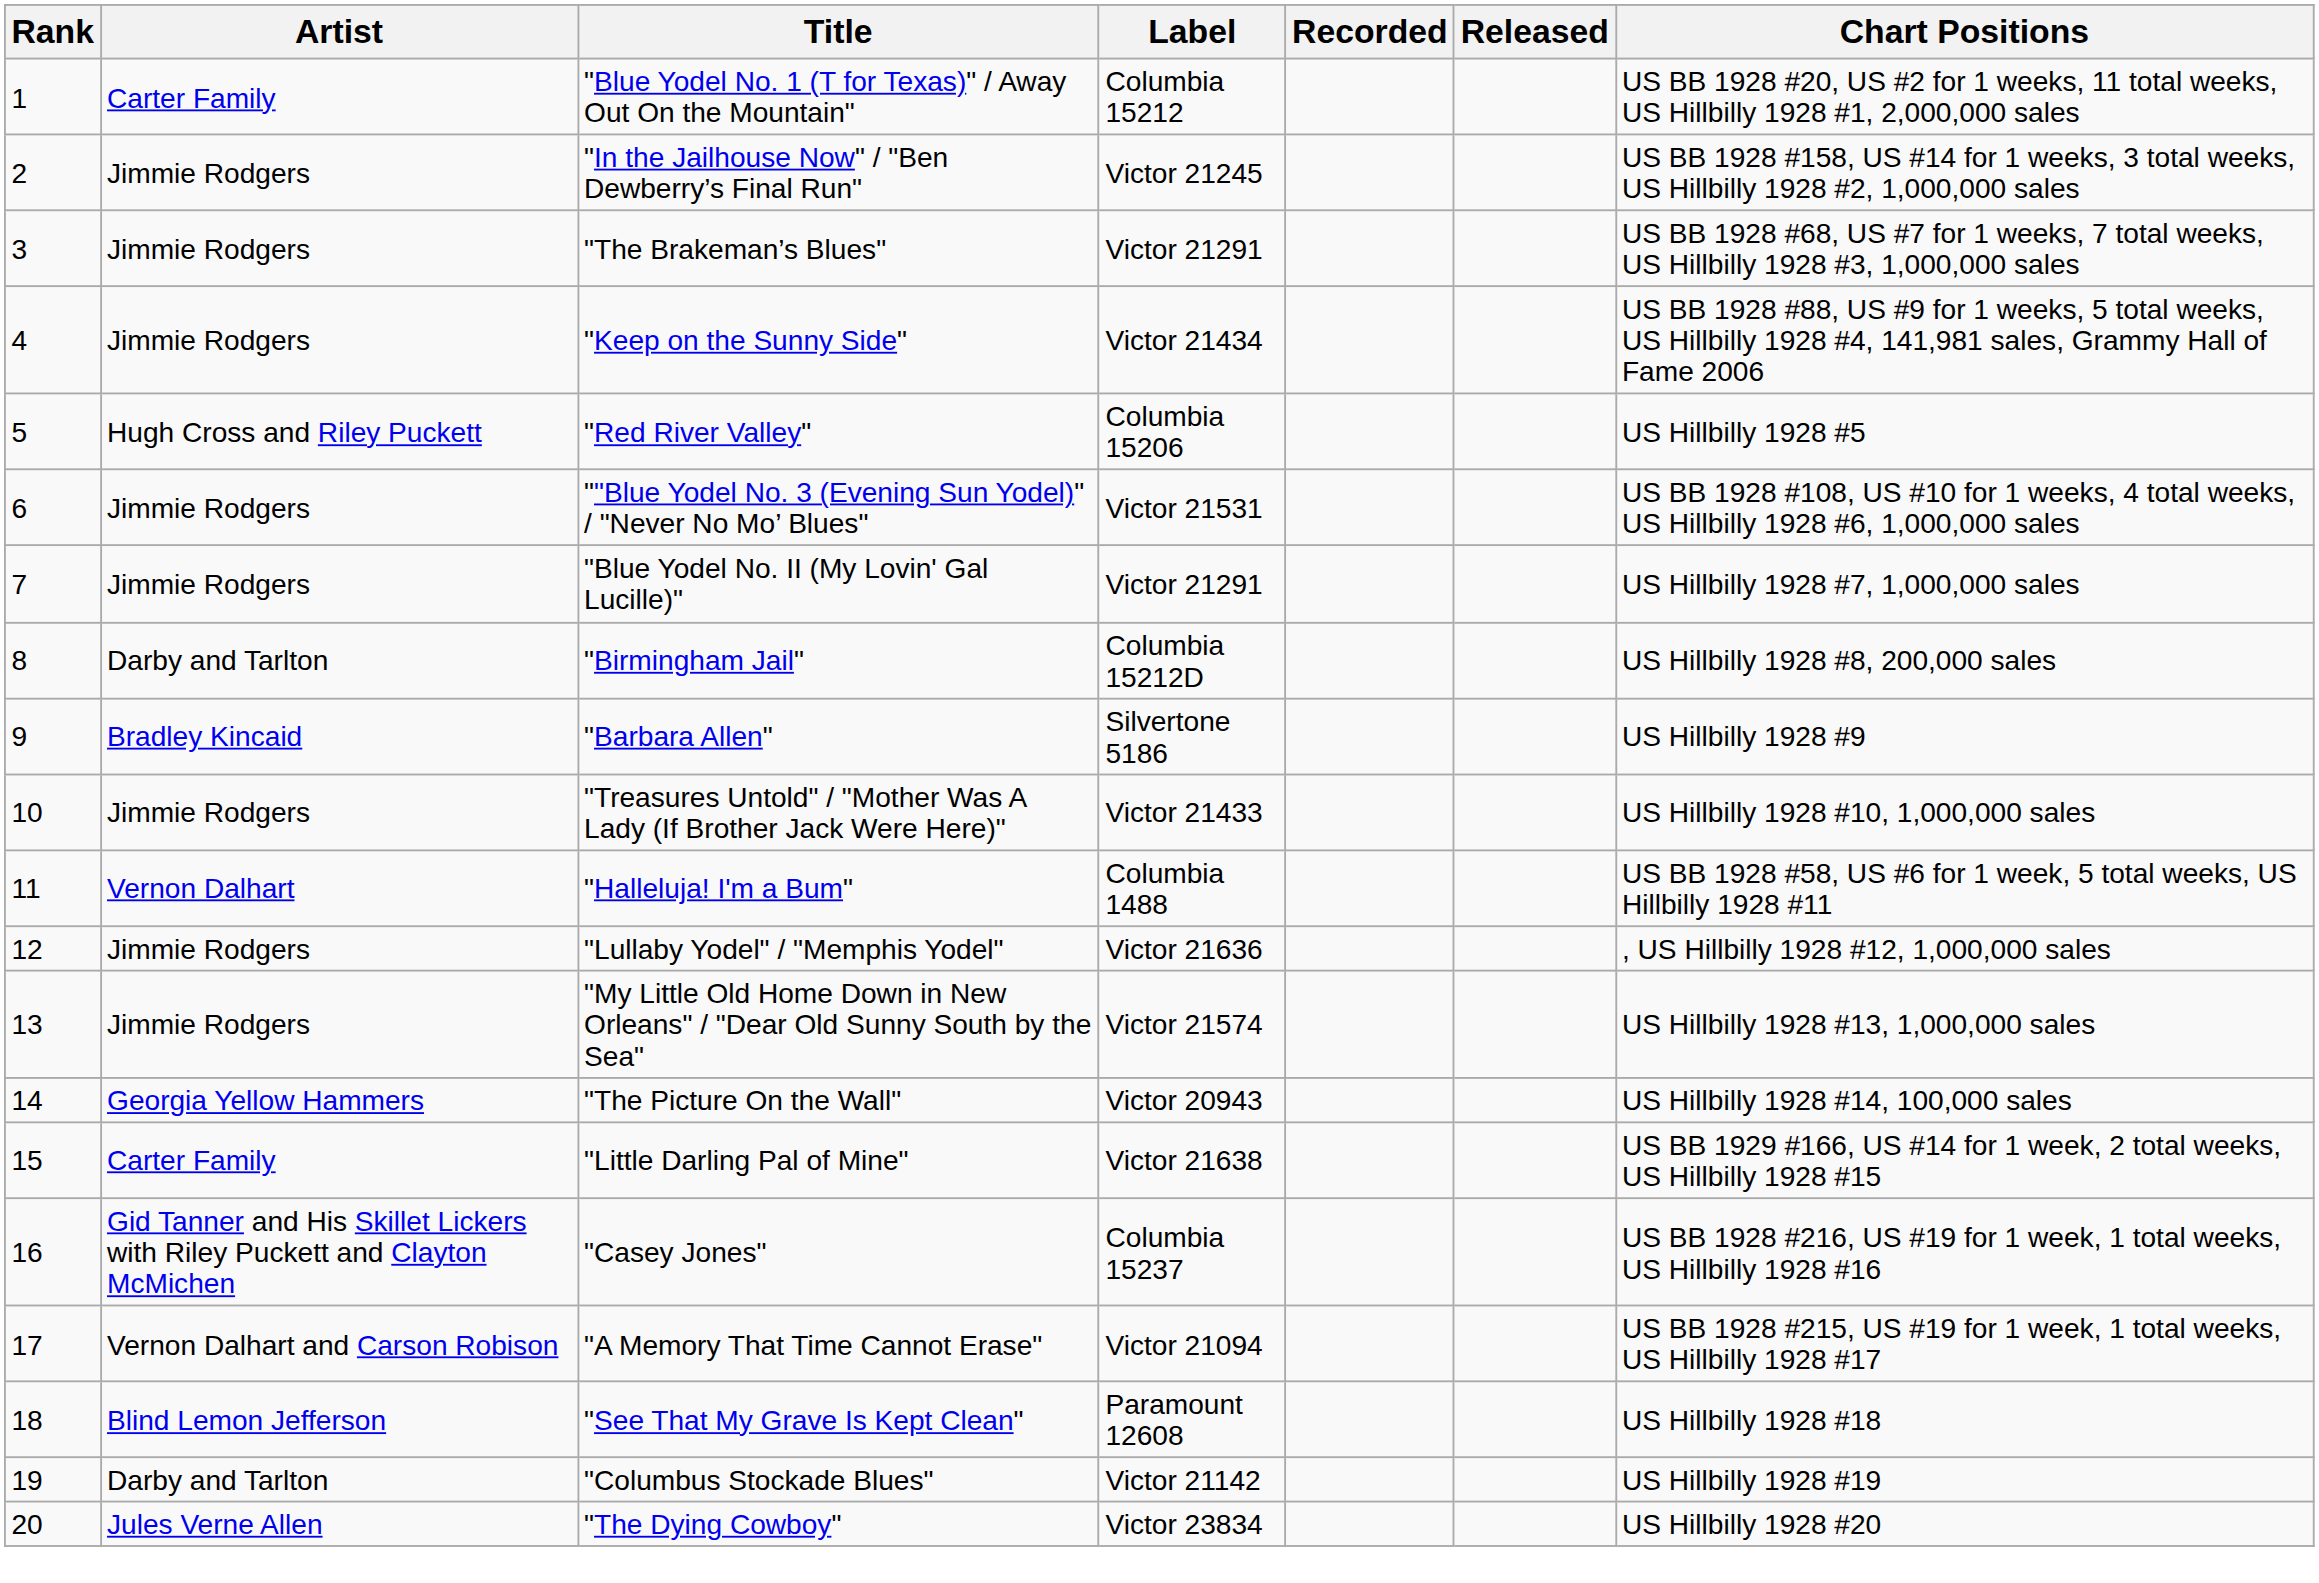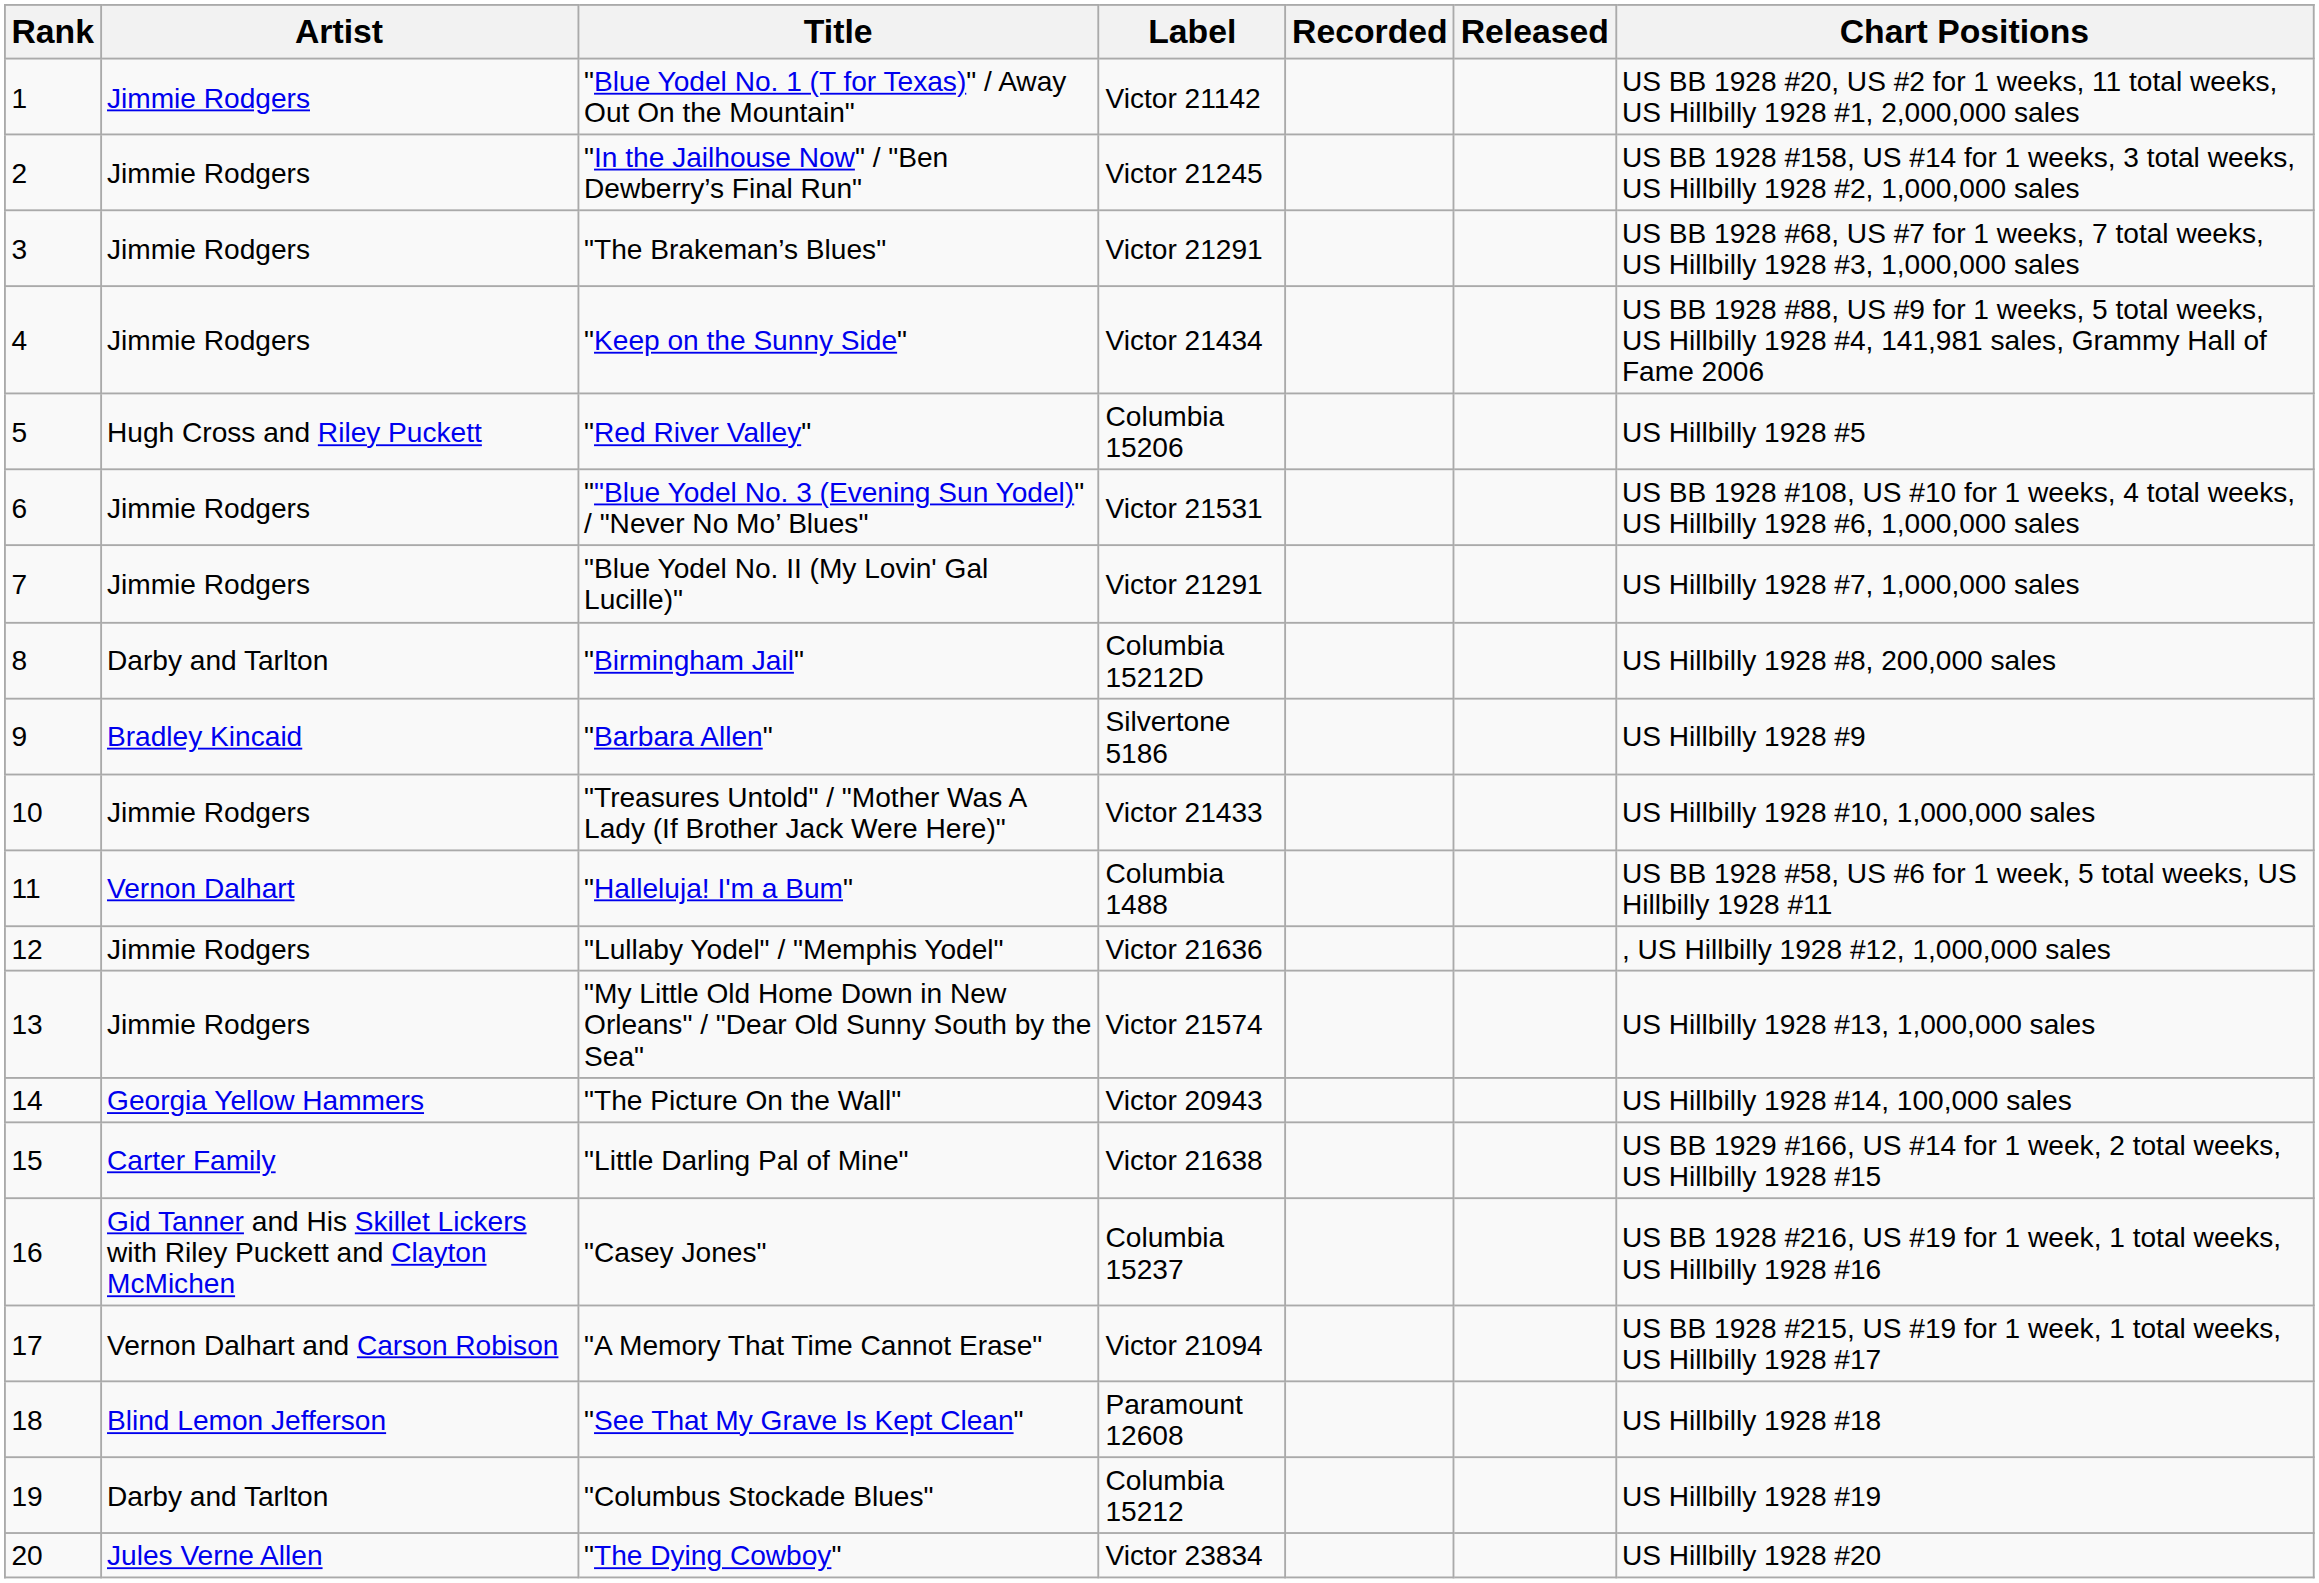 <table class="wikitable" style="font-size:95%;">
 <tr>
 <th><big>Rank</big></th>
 <th><big>Artist</big></th>
 <th><big>Title</big></th>
 <th><big>Label</big></th>
 <th><big>Recorded</big></th>
 <th><big>Released</big></th>
 <th><big>Chart Positions</big></th>
 </tr>
 <tr>
 <td>1</td>
-<td><a href='#'>Carter Family</a></td>
+<td><a href='#'>Jimmie Rodgers</a></td>
 <td>"<a href='#'>Blue Yodel No. 1 (T for Texas)</a>" / Away Out On the Mountain"</td>
-<td>Columbia 15212</td>
+<td>Victor 21142</td>
 <td></td>
 <td></td>
 <td>US BB 1928 #20, US #2 for 1 weeks, 11 total weeks, US Hillbilly 1928 #1, 2,000,000 sales</td>
 </tr>
 <tr>
 <td>2</td>
 <td>Jimmie Rodgers</td>
 <td>"<a href='#'>In the Jailhouse Now</a>" / "Ben Dewberry’s Final Run"</td>
 <td>Victor 21245</td>
 <td></td>
 <td></td>
 <td>US BB 1928 #158, US #14 for 1 weeks, 3 total weeks, US Hillbilly 1928 #2, 1,000,000 sales</td>
 </tr>
 <tr>
 <td>3</td>
 <td>Jimmie Rodgers</td>
 <td>"The Brakeman’s Blues"</td>
 <td>Victor 21291</td>
 <td></td>
 <td></td>
 <td>US BB 1928 #68, US #7 for 1 weeks, 7 total weeks, US Hillbilly 1928 #3, 1,000,000 sales</td>
 </tr>
 <tr>
 <td>4</td>
 <td>Jimmie Rodgers</td>
 <td>"<a href='#'>Keep on the Sunny Side</a>"</td>
 <td>Victor 21434</td>
 <td></td>
 <td></td>
 <td>US BB 1928 #88, US #9 for 1 weeks, 5 total weeks, US Hillbilly 1928 #4, 141,981 sales, Grammy Hall of Fame 2006</td>
 </tr>
 <tr>
 <td>5</td>
 <td>Hugh Cross and <a href='#'>Riley Puckett</a></td>
 <td>"<a href='#'>Red River Valley</a>"</td>
 <td>Columbia 15206</td>
 <td></td>
 <td></td>
 <td>US Hillbilly 1928 #5</td>
 </tr>
 <tr>
 <td>6</td>
 <td>Jimmie Rodgers</td>
 <td>"<a href='#'>"Blue Yodel No. 3 (Evening Sun Yodel)</a>" / "Never No Mo’ Blues"</td>
 <td>Victor 21531</td>
 <td></td>
 <td></td>
 <td>US BB 1928 #108, US #10 for 1 weeks, 4 total weeks, US Hillbilly 1928 #6, 1,000,000 sales</td>
 </tr>
 <tr>
 <td>7</td>
 <td>Jimmie Rodgers</td>
 <td>"Blue Yodel No. II (My Lovin' Gal Lucille)"</td>
 <td>Victor 21291</td>
 <td></td>
 <td></td>
 <td>US Hillbilly 1928 #7, 1,000,000 sales</td>
 </tr>
 <tr>
 <td>8</td>
 <td>Darby and Tarlton</td>
 <td>"<a href='#'>Birmingham Jail</a>"</td>
 <td>Columbia 15212D</td>
 <td></td>
 <td></td>
 <td>US Hillbilly 1928 #8, 200,000 sales</td>
 </tr>
 <tr>
 <td>9</td>
 <td><a href='#'>Bradley Kincaid</a></td>
 <td>"<a href='#'>Barbara Allen</a>"</td>
 <td>Silvertone 5186</td>
 <td></td>
 <td></td>
 <td>US Hillbilly 1928 #9</td>
 </tr>
 <tr>
 <td>10</td>
 <td>Jimmie Rodgers</td>
 <td>"Treasures Untold" / "Mother Was A Lady (If Brother Jack Were Here)"</td>
 <td>Victor 21433</td>
 <td></td>
 <td></td>
 <td>US Hillbilly 1928 #10, 1,000,000 sales</td>
 </tr>
 <tr>
 <td>11</td>
 <td><a href='#'>Vernon Dalhart</a></td>
 <td>"<a href='#'>Halleluja! I'm a Bum</a>"</td>
 <td>Columbia 1488</td>
 <td></td>
 <td></td>
 <td>US BB 1928 #58, US #6 for 1 week, 5 total weeks, US Hillbilly 1928 #11</td>
 </tr>
 <tr>
 <td>12</td>
 <td>Jimmie Rodgers</td>
 <td>"Lullaby Yodel" / "Memphis Yodel"</td>
 <td>Victor 21636</td>
 <td></td>
 <td></td>
 <td>, US Hillbilly 1928 #12, 1,000,000 sales</td>
 </tr>
 <tr>
 <td>13</td>
 <td>Jimmie Rodgers</td>
 <td>"My Little Old Home Down in New Orleans" / "Dear Old Sunny South by the Sea"</td>
 <td>Victor 21574</td>
 <td></td>
 <td></td>
 <td>US Hillbilly 1928 #13, 1,000,000 sales</td>
 </tr>
 <tr>
 <td>14</td>
 <td><a href='#'>Georgia Yellow Hammers</a></td>
 <td>"The Picture On the Wall"</td>
 <td>Victor 20943</td>
 <td></td>
 <td></td>
 <td>US Hillbilly 1928 #14, 100,000 sales</td>
 </tr>
 <tr>
 <td>15</td>
 <td><a href='#'>Carter Family</a></td>
 <td>"Little Darling Pal of Mine"</td>
 <td>Victor 21638</td>
 <td></td>
 <td></td>
 <td>US BB 1929 #166, US #14 for 1 week, 2 total weeks, US Hillbilly 1928 #15</td>
 </tr>
 <tr>
 <td>16</td>
 <td><a href='#'>Gid Tanner</a> and His <a href='#'>Skillet Lickers</a> with Riley Puckett and <a href='#'>Clayton McMichen</a></td>
 <td>"Casey Jones"</td>
 <td>Columbia 15237</td>
 <td></td>
 <td></td>
 <td>US BB 1928 #216, US #19 for 1 week, 1 total weeks, US Hillbilly 1928 #16</td>
 </tr>
 <tr>
 <td>17</td>
 <td>Vernon Dalhart and <a href='#'>Carson Robison</a></td>
 <td>"A Memory That Time Cannot Erase"</td>
 <td>Victor 21094</td>
 <td></td>
 <td></td>
 <td>US BB 1928 #215, US #19 for 1 week, 1 total weeks, US Hillbilly 1928 #17</td>
 </tr>
 <tr>
 <td>18</td>
 <td><a href='#'>Blind Lemon Jefferson</a></td>
 <td>"<a href='#'>See That My Grave Is Kept Clean</a>"</td>
 <td>Paramount 12608</td>
 <td></td>
 <td></td>
 <td>US Hillbilly 1928 #18</td>
 </tr>
 <tr>
 <td>19</td>
 <td>Darby and Tarlton</td>
 <td>"Columbus Stockade Blues"</td>
-<td>Victor 21142</td>
+<td>Columbia 15212</td>
 <td></td>
 <td></td>
 <td>US Hillbilly 1928 #19</td>
 </tr>
 <tr>
 <td>20</td>
 <td><a href='#'>Jules Verne Allen</a></td>
 <td>"<a href='#'>The Dying Cowboy</a>"</td>
 <td>Victor 23834</td>
 <td></td>
 <td></td>
 <td>US Hillbilly 1928 #20</td>
 </tr>
 </table>
